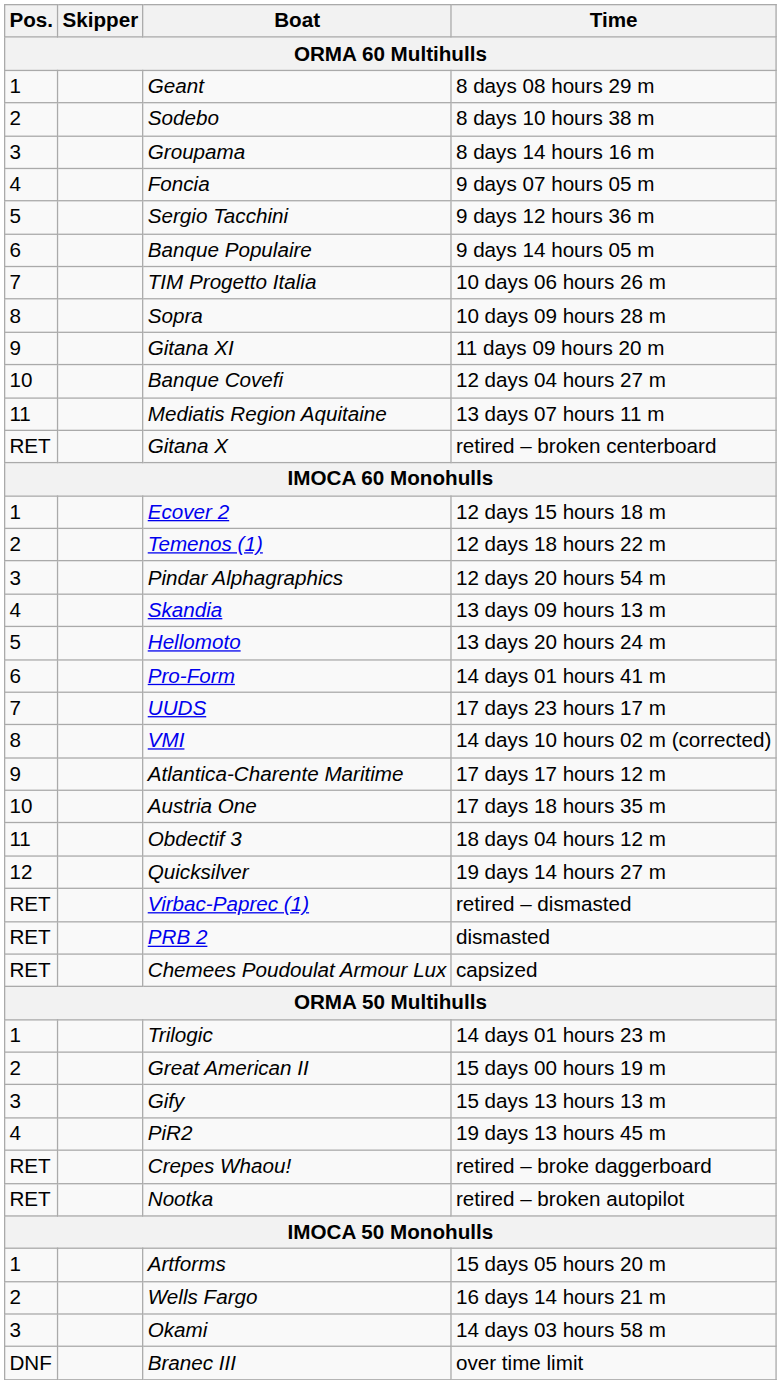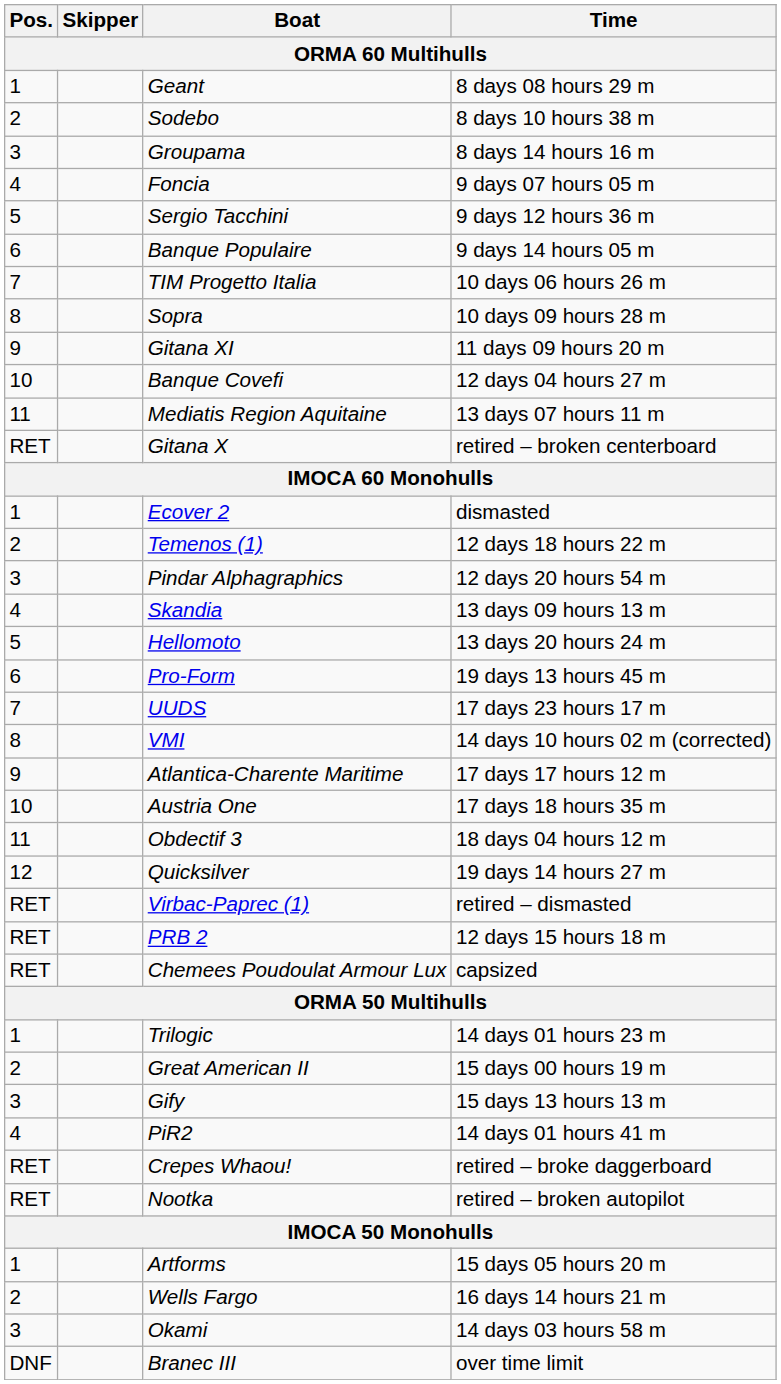 <table class="wikitable">
 <tr>
 <th>Pos.</th>
 <th>Skipper</th>
 <th>Boat</th>
 <th>Time</th>
 </tr>
 <tr>
 <th colspan="4"><strong>ORMA 60 Multihulls</strong></th>
 </tr>
 <tr>
 <td>1</td>
 <td></td>
 <td><em>Geant</em></td>
 <td>8 days 08 hours 29 m</td>
 </tr>
 <tr>
 <td>2</td>
 <td></td>
 <td><em>Sodebo</em></td>
 <td>8 days 10 hours 38 m</td>
 </tr>
 <tr>
 <td>3</td>
 <td></td>
 <td><em>Groupama</em></td>
 <td>8 days 14 hours 16 m</td>
 </tr>
 <tr>
 <td>4</td>
 <td></td>
 <td><em>Foncia</em></td>
 <td>9 days 07 hours 05 m</td>
 </tr>
 <tr>
 <td>5</td>
 <td></td>
 <td><em>Sergio Tacchini</em></td>
 <td>9 days 12 hours 36 m</td>
 </tr>
 <tr>
 <td>6</td>
 <td></td>
 <td><em>Banque Populaire</em></td>
 <td>9 days 14 hours 05 m</td>
 </tr>
 <tr>
 <td>7</td>
 <td></td>
 <td><em>TIM Progetto Italia</em></td>
 <td>10 days 06 hours 26 m</td>
 </tr>
 <tr>
 <td>8</td>
 <td></td>
 <td><em>Sopra</em></td>
 <td>10 days 09 hours 28 m</td>
 </tr>
 <tr>
 <td>9</td>
 <td></td>
 <td><em>Gitana XI</em></td>
 <td>11 days 09 hours 20 m</td>
 </tr>
 <tr>
 <td>10</td>
 <td></td>
 <td><em>Banque Covefi</em></td>
 <td>12 days 04 hours 27 m</td>
 </tr>
 <tr>
 <td>11</td>
 <td></td>
 <td><em>Mediatis Region Aquitaine</em></td>
 <td>13 days 07 hours 11 m</td>
 </tr>
 <tr>
 <td>RET</td>
 <td></td>
 <td><em>Gitana X</em></td>
 <td>retired – broken centerboard</td>
 </tr>
 <tr>
 <th colspan="4"><strong>IMOCA 60 Monohulls</strong></th>
 </tr>
 <tr>
 <td>1</td>
 <td></td>
 <td><em><a href='#'>Ecover 2</a></em></td>
-<td>12 days 15 hours 18 m</td>
+<td>dismasted</td>
 </tr>
 <tr>
 <td>2</td>
 <td></td>
 <td><em><a href='#'>Temenos (1)</a></em></td>
 <td>12 days 18 hours 22 m</td>
 </tr>
 <tr>
 <td>3</td>
 <td></td>
 <td><em>Pindar Alphagraphics</em></td>
 <td>12 days 20 hours 54 m</td>
 </tr>
 <tr>
 <td>4</td>
 <td></td>
 <td><em><a href='#'>Skandia</a></em></td>
 <td>13 days 09 hours 13 m</td>
 </tr>
 <tr>
 <td>5</td>
 <td></td>
 <td><em><a href='#'>Hellomoto</a></em></td>
 <td>13 days 20 hours 24 m</td>
 </tr>
 <tr>
 <td>6</td>
 <td></td>
 <td><em><a href='#'>Pro-Form</a></em></td>
-<td>14 days 01 hours 41 m</td>
+<td>19 days 13 hours 45 m</td>
 </tr>
 <tr>
 <td>7</td>
 <td></td>
 <td><em><a href='#'>UUDS</a></em></td>
 <td>17 days 23 hours 17 m</td>
 </tr>
 <tr>
 <td>8</td>
 <td></td>
 <td><em><a href='#'>VMI</a></em></td>
 <td>14 days 10 hours 02 m (corrected)</td>
 </tr>
 <tr>
 <td>9</td>
 <td></td>
 <td><em>Atlantica-Charente Maritime</em></td>
 <td>17 days 17 hours 12 m</td>
 </tr>
 <tr>
 <td>10</td>
 <td></td>
 <td><em>Austria One</em></td>
 <td>17 days 18 hours 35 m</td>
 </tr>
 <tr>
 <td>11</td>
 <td></td>
 <td><em>Obdectif 3</em></td>
 <td>18 days 04 hours 12 m</td>
 </tr>
 <tr>
 <td>12</td>
 <td></td>
 <td><em>Quicksilver</em></td>
 <td>19 days 14 hours 27 m</td>
 </tr>
 <tr>
 <td>RET</td>
 <td></td>
 <td><em><a href='#'>Virbac-Paprec (1)</a></em></td>
 <td>retired – dismasted</td>
 </tr>
 <tr>
 <td>RET</td>
 <td></td>
 <td><em><a href='#'>PRB 2</a></em></td>
-<td>dismasted</td>
+<td>12 days 15 hours 18 m</td>
 </tr>
 <tr>
 <td>RET</td>
 <td></td>
 <td><em>Chemees Poudoulat Armour Lux</em></td>
 <td>capsized</td>
 </tr>
 <tr>
 <th colspan="4"><strong>ORMA 50 Multihulls</strong></th>
 </tr>
 <tr>
 <td>1</td>
 <td></td>
 <td><em>Trilogic</em></td>
 <td>14 days 01 hours 23 m</td>
 </tr>
 <tr>
 <td>2</td>
 <td></td>
 <td><em>Great American II</em></td>
 <td>15 days 00 hours 19 m</td>
 </tr>
 <tr>
 <td>3</td>
 <td></td>
 <td><em>Gify</em></td>
 <td>15 days 13 hours 13 m</td>
 </tr>
 <tr>
 <td>4</td>
 <td></td>
 <td><em>PiR2</em></td>
-<td>19 days 13 hours 45 m</td>
+<td>14 days 01 hours 41 m</td>
 </tr>
 <tr>
 <td>RET</td>
 <td></td>
 <td><em>Crepes Whaou!</em></td>
 <td>retired – broke daggerboard</td>
 </tr>
 <tr>
 <td>RET</td>
 <td></td>
 <td><em>Nootka</em></td>
 <td>retired – broken autopilot</td>
 </tr>
 <tr>
 <th colspan="4"><strong>IMOCA 50 Monohulls</strong></th>
 </tr>
 <tr>
 <td>1</td>
 <td></td>
 <td><em>Artforms</em></td>
 <td>15 days 05 hours 20 m</td>
 </tr>
 <tr>
 <td>2</td>
 <td></td>
 <td><em>Wells Fargo</em></td>
 <td>16 days 14 hours 21 m</td>
 </tr>
 <tr>
 <td>3</td>
 <td></td>
 <td><em>Okami</em></td>
 <td>14 days 03 hours 58 m</td>
 </tr>
 <tr>
 <td>DNF</td>
 <td></td>
 <td><em>Branec III</em></td>
 <td>over time limit</td>
 </tr>
 </table>
